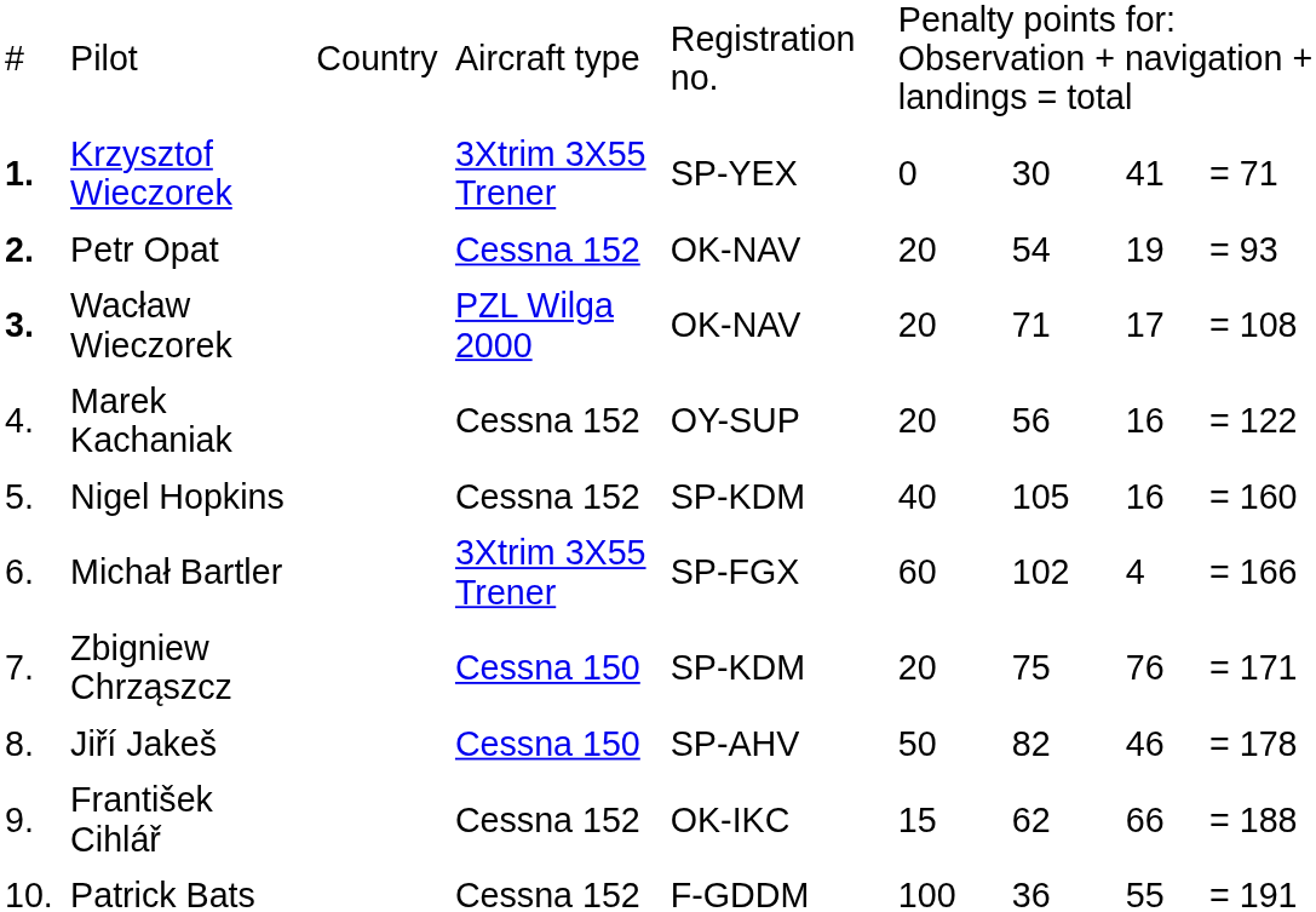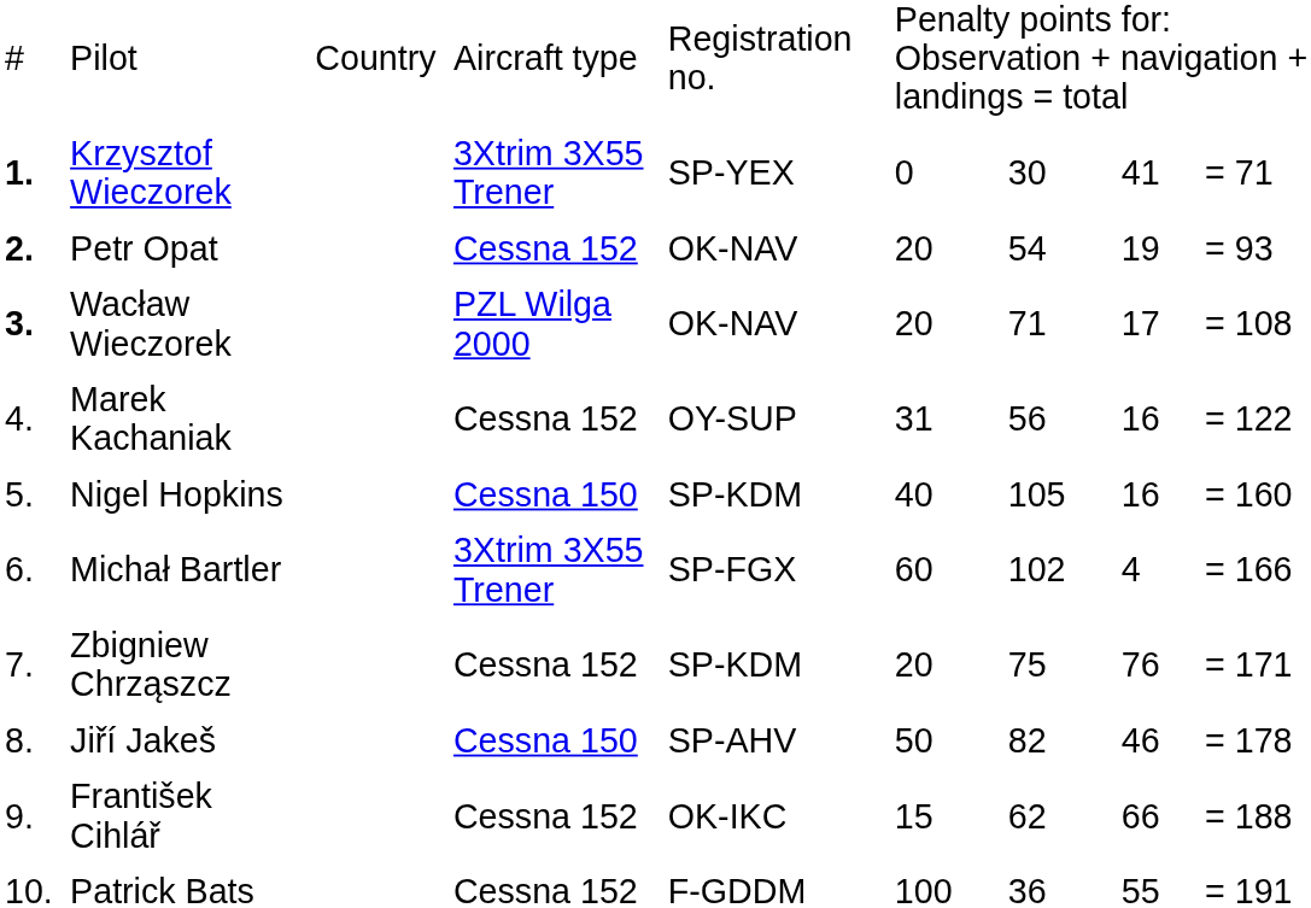 <table cellpadding="3">
 <tr>
 <td>#</td>
 <td>Pilot</td>
 <td>Country</td>
 <td>Aircraft type</td>
 <td>Registration no.</td>
 <td colspan=4>Penalty points for:<br> Observation + navigation + landings = total</td>
 </tr>
 <tr>
 <td><strong>1.</strong></td>
 <td>  <a href='#'>Krzysztof Wieczorek</a></td>
 <td></td>
 <td><a href='#'>3Xtrim 3X55 Trener</a></td>
 <td>SP-YEX</td>
 <td>0</td>
 <td>30</td>
 <td>41</td>
 <td>= 71</td>
 </tr>
 <tr>
 <td><strong>2.</strong></td>
 <td>  Petr Opat</td>
 <td></td>
 <td><a href='#'>Cessna 152</a></td>
 <td>OK-NAV</td>
 <td>20</td>
 <td>54</td>
 <td>19</td>
 <td>= 93</td>
 </tr>
 <tr>
 <td><strong>3.</strong></td>
 <td> Wacław Wieczorek</td>
 <td></td>
 <td><a href='#'>PZL Wilga 2000</a></td>
 <td>OK-NAV</td>
 <td>20</td>
 <td>71</td>
 <td>17</td>
 <td>= 108</td>
 </tr>
 <tr>
 <td>4.</td>
 <td>Marek Kachaniak</td>
 <td></td>
 <td>Cessna 152</td>
 <td>OY-SUP</td>
-<td>20</td>
+<td>31</td>
 <td>56</td>
 <td>16</td>
 <td>= 122</td>
 </tr>
 <tr>
 <td>5.</td>
 <td>Nigel Hopkins</td>
 <td></td>
-<td>Cessna 152</td>
+<td><a href='#'>Cessna 150</a></td>
 <td>SP-KDM</td>
 <td>40</td>
 <td>105</td>
 <td>16</td>
 <td>= 160</td>
 </tr>
 <tr>
 <td>6.</td>
 <td>Michał Bartler</td>
 <td></td>
 <td><a href='#'>3Xtrim 3X55 Trener</a></td>
 <td>SP-FGX</td>
 <td>60</td>
 <td>102</td>
 <td>4</td>
 <td>= 166</td>
 </tr>
 <tr>
 <td>7.</td>
 <td>Zbigniew Chrząszcz</td>
 <td></td>
-<td><a href='#'>Cessna 150</a></td>
+<td>Cessna 152</td>
 <td>SP-KDM</td>
 <td>20</td>
 <td>75</td>
 <td>76</td>
 <td>= 171</td>
 </tr>
 <tr>
 <td>8.</td>
 <td>Jiří Jakeš</td>
 <td></td>
 <td><a href='#'>Cessna 150</a></td>
 <td>SP-AHV</td>
 <td>50</td>
 <td>82</td>
 <td>46</td>
 <td>= 178</td>
 </tr>
 <tr>
 <td>9.</td>
 <td>František Cihlář</td>
 <td></td>
 <td>Cessna 152</td>
 <td>OK-IKC</td>
 <td>15</td>
 <td>62</td>
 <td>66</td>
 <td>= 188</td>
 </tr>
 <tr>
 <td>10.</td>
 <td>Patrick Bats</td>
 <td></td>
 <td>Cessna 152</td>
 <td>F-GDDM</td>
 <td>100</td>
 <td>36</td>
 <td>55</td>
 <td>= 191</td>
 </tr>
 </table>
